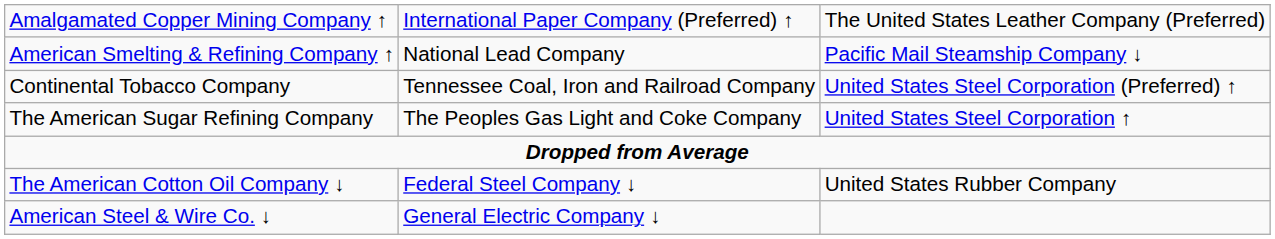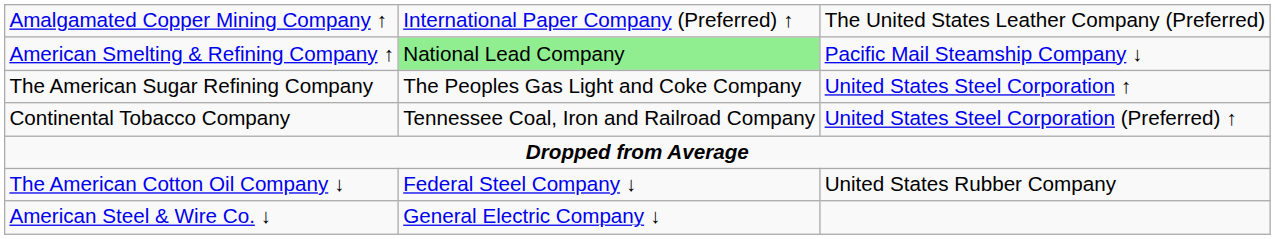 <table class="wikitable" border="1">
 <tr>
 <td><a href='#'>Amalgamated Copper Mining Company</a> ↑</td>
 <td><a href='#'>International Paper Company</a> (Preferred) ↑</td>
 <td>The United States Leather Company (Preferred)</td>
 </tr>
 <tr>
 <td><a href='#'>American Smelting & Refining Company</a> ↑</td>
-<td>National Lead Company</td>
+<td style="background: lightgreen;">National Lead Company</td>
 <td><a href='#'>Pacific Mail Steamship Company</a> ↓</td>
+</tr>
+<tr>
+<td>The American Sugar Refining Company</td>
+<td>The Peoples Gas Light and Coke Company</td>
+<td><a href='#'>United States Steel Corporation</a> ↑</td>
 </tr>
 <tr>
 <td>Continental Tobacco Company</td>
 <td>Tennessee Coal, Iron and Railroad Company</td>
 <td><a href='#'>United States Steel Corporation</a> (Preferred) ↑</td>
-</tr>
-<tr>
-<td>The American Sugar Refining Company</td>
-<td>The Peoples Gas Light and Coke Company</td>
-<td><a href='#'>United States Steel Corporation</a> ↑</td>
 </tr>
 <tr>
 <td colspan="3" align="center"><strong><em>Dropped from Average</em></strong></td>
 </tr>
 <tr>
 <td><a href='#'>The American Cotton Oil Company</a> ↓</td>
 <td><a href='#'>Federal Steel Company</a> ↓</td>
 <td>United States Rubber Company</td>
 </tr>
 <tr>
 <td><a href='#'>American Steel & Wire Co.</a> ↓</td>
 <td><a href='#'>General Electric Company</a> ↓</td>
 <td></td>
 </tr>
 </table>
